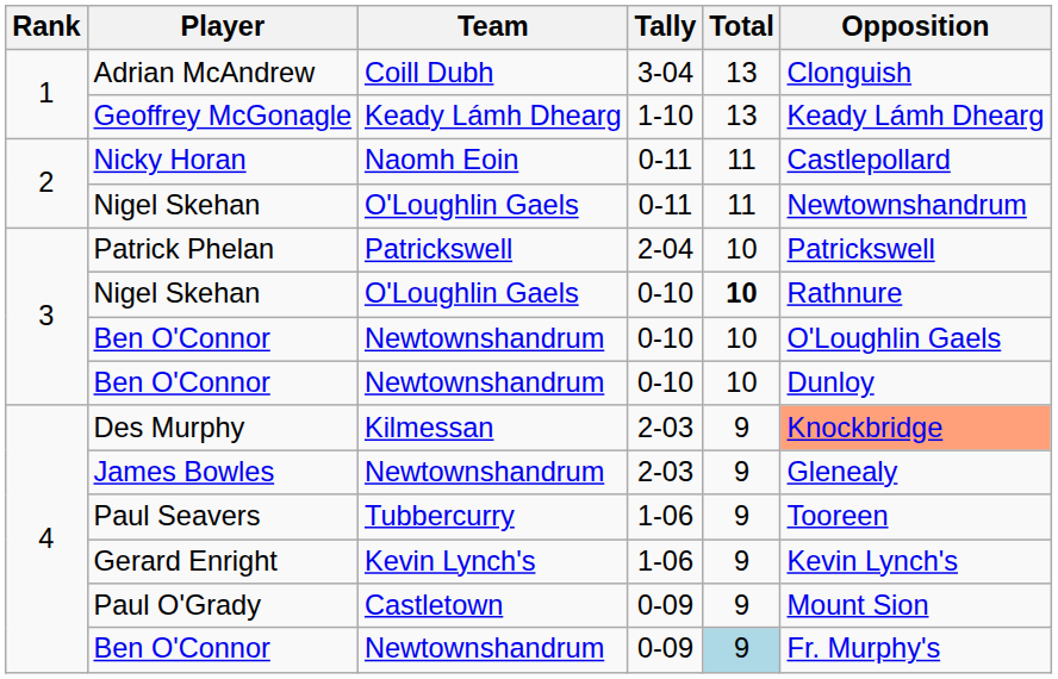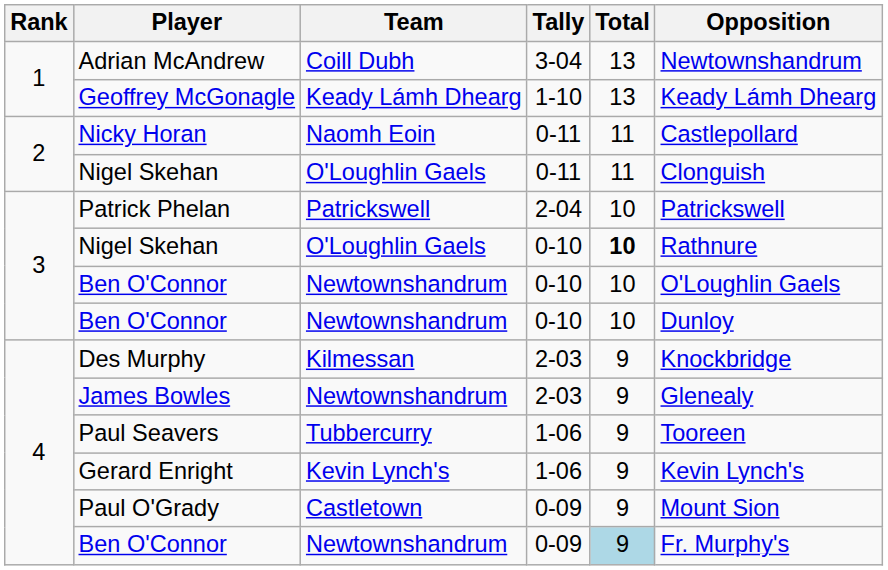 <table class="wikitable">
 <tr>
 <th>Rank</th>
 <th>Player</th>
 <th>Team</th>
 <th>Tally</th>
 <th>Total</th>
 <th>Opposition</th>
 </tr>
 <tr>
 <td rowspan=2 align=center>1</td>
 <td>Adrian McAndrew</td>
 <td><a href='#'>Coill Dubh</a></td>
 <td align=center>3-04</td>
 <td align=center>13</td>
-<td><a href='#'>Clonguish</a></td>
+<td><a href='#'>Newtownshandrum</a></td>
 </tr>
 <tr>
 <td><a href='#'>Geoffrey McGonagle</a></td>
 <td><a href='#'>Keady Lámh Dhearg</a></td>
 <td align=center>1-10</td>
 <td align=center>13</td>
 <td><a href='#'>Keady Lámh Dhearg</a></td>
 </tr>
 <tr>
 <td rowspan=2 align=center>2</td>
 <td><a href='#'>Nicky Horan</a></td>
 <td><a href='#'>Naomh Eoin</a></td>
 <td align=center>0-11</td>
 <td align=center>11</td>
 <td><a href='#'>Castlepollard</a></td>
 </tr>
 <tr>
 <td>Nigel Skehan</td>
 <td><a href='#'>O'Loughlin Gaels</a></td>
 <td align=center>0-11</td>
 <td align=center>11</td>
-<td><a href='#'>Newtownshandrum</a></td>
+<td><a href='#'>Clonguish</a></td>
 </tr>
 <tr>
 <td rowspan=4 align=center>3</td>
 <td>Patrick Phelan</td>
 <td><a href='#'>Patrickswell</a></td>
 <td align=center>2-04</td>
 <td align=center>10</td>
 <td><a href='#'>Patrickswell</a></td>
 </tr>
 <tr>
 <td>Nigel Skehan</td>
 <td><a href='#'>O'Loughlin Gaels</a></td>
 <td align=center>0-10</td>
 <td align=center><strong>10</strong></td>
 <td><a href='#'>Rathnure</a></td>
 </tr>
 <tr>
 <td><a href='#'>Ben O'Connor</a></td>
 <td><a href='#'>Newtownshandrum</a></td>
 <td align=center>0-10</td>
 <td align=center>10</td>
 <td><a href='#'>O'Loughlin Gaels</a></td>
 </tr>
 <tr>
 <td><a href='#'>Ben O'Connor</a></td>
 <td><a href='#'>Newtownshandrum</a></td>
 <td align=center>0-10</td>
 <td align=center>10</td>
 <td><a href='#'>Dunloy</a></td>
 </tr>
 <tr>
 <td rowspan=6 align=center>4</td>
 <td>Des Murphy</td>
 <td><a href='#'>Kilmessan</a></td>
 <td align=center>2-03</td>
 <td align=center>9</td>
-<td style="background: lightsalmon;"><a href='#'>Knockbridge</a></td>
+<td><a href='#'>Knockbridge</a></td>
 </tr>
 <tr>
 <td><a href='#'>James Bowles</a></td>
 <td><a href='#'>Newtownshandrum</a></td>
 <td align=center>2-03</td>
 <td align=center>9</td>
 <td><a href='#'>Glenealy</a></td>
 </tr>
 <tr>
 <td>Paul Seavers</td>
 <td><a href='#'>Tubbercurry</a></td>
 <td align=center>1-06</td>
 <td align=center>9</td>
 <td><a href='#'>Tooreen</a></td>
 </tr>
 <tr>
 <td>Gerard Enright</td>
 <td><a href='#'>Kevin Lynch's</a></td>
 <td align=center>1-06</td>
 <td align=center>9</td>
 <td><a href='#'>Kevin Lynch's</a></td>
 </tr>
 <tr>
 <td>Paul O'Grady</td>
 <td><a href='#'>Castletown</a></td>
 <td align=center>0-09</td>
 <td align=center>9</td>
 <td><a href='#'>Mount Sion</a></td>
 </tr>
 <tr>
 <td><a href='#'>Ben O'Connor</a></td>
 <td><a href='#'>Newtownshandrum</a></td>
 <td align=center>0-09</td>
 <td align=center style="background: lightblue;">9</td>
 <td><a href='#'>Fr. Murphy's</a></td>
 </tr>
 </table>
